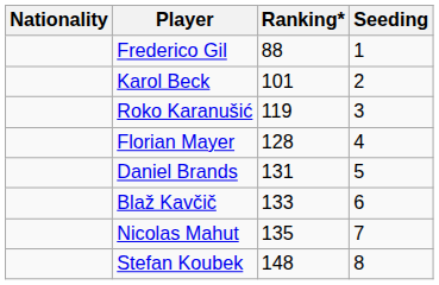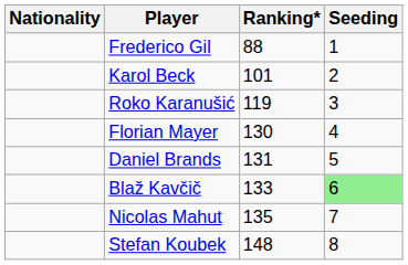 <table class="wikitable" border="1">
 <tr>
 <th>Nationality</th>
 <th>Player</th>
 <th>Ranking*</th>
 <th>Seeding</th>
 </tr>
 <tr>
 <td></td>
 <td><a href='#'>Frederico Gil</a></td>
 <td>88</td>
 <td>1</td>
 </tr>
 <tr>
 <td></td>
 <td><a href='#'>Karol Beck</a></td>
 <td>101</td>
 <td>2</td>
 </tr>
 <tr>
 <td></td>
 <td><a href='#'>Roko Karanušić</a></td>
 <td>119</td>
 <td>3</td>
 </tr>
 <tr>
 <td></td>
 <td><a href='#'>Florian Mayer</a></td>
-<td>128</td>
+<td>130</td>
 <td>4</td>
 </tr>
 <tr>
 <td></td>
 <td><a href='#'>Daniel Brands</a></td>
 <td>131</td>
 <td>5</td>
 </tr>
 <tr>
 <td></td>
 <td><a href='#'>Blaž Kavčič</a></td>
 <td>133</td>
-<td>6</td>
+<td style="background: lightgreen;">6</td>
 </tr>
 <tr>
 <td></td>
 <td><a href='#'>Nicolas Mahut</a></td>
 <td>135</td>
 <td>7</td>
 </tr>
 <tr>
 <td></td>
 <td><a href='#'>Stefan Koubek</a></td>
 <td>148</td>
 <td>8</td>
 </tr>
 </table>
